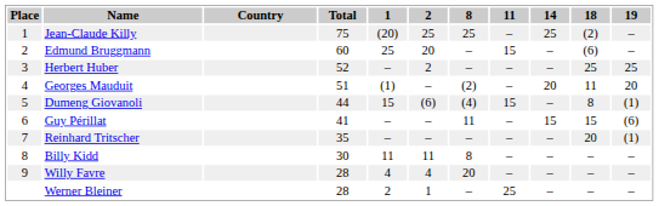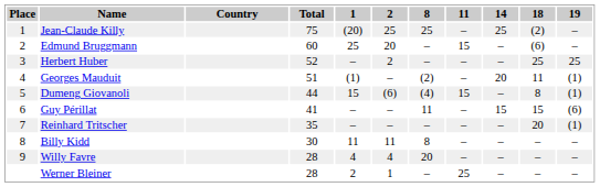 <table border="0" style="border: 1px solid #999; background-color:#FFFFFF; text-align:center; font-size:86%; line-height:15px;">
 <tr align="center" bgcolor="#CCCCCC">
 <th width=35>Place</th>
 <th width=170>Name</th>
 <th width=120>Country</th>
 <th width=50>Total</th>
 <th width=40>1</th>
 <th width=40>2</th>
 <th width=40>8</th>
 <th width=40>11</th>
 <th width=40>14</th>
 <th width=40>18</th>
 <th width=40>19</th>
 </tr>
 <tr bgcolor="#EFEFEF">
 <td>1</td>
 <td align="left"><a href='#'>Jean-Claude Killy</a></td>
 <td align="left"></td>
 <td>75</td>
 <td>(20)</td>
 <td>25</td>
 <td>25</td>
 <td>–</td>
 <td>25</td>
 <td>(2)</td>
 <td>–</td>
 </tr>
 <tr>
 <td>2</td>
 <td align="left"><a href='#'>Edmund Bruggmann</a></td>
 <td align="left"></td>
 <td>60</td>
 <td>25</td>
 <td>20</td>
 <td>–</td>
 <td>15</td>
 <td>–</td>
 <td>(6)</td>
 <td>–</td>
 </tr>
 <tr bgcolor="#EFEFEF">
 <td>3</td>
 <td align="left"><a href='#'>Herbert Huber</a></td>
 <td align="left"></td>
 <td>52</td>
 <td>–</td>
 <td>2</td>
 <td>–</td>
 <td>–</td>
 <td>–</td>
 <td>25</td>
 <td>25</td>
 </tr>
 <tr>
 <td>4</td>
 <td align="left"><a href='#'>Georges Mauduit</a></td>
 <td align="left"></td>
 <td>51</td>
 <td>(1)</td>
 <td>–</td>
 <td>(2)</td>
 <td>–</td>
 <td>20</td>
 <td>11</td>
-<td>20</td>
+<td>(1)</td>
 </tr>
 <tr bgcolor="#EFEFEF">
 <td>5</td>
 <td align="left"><a href='#'>Dumeng Giovanoli</a></td>
 <td align="left"></td>
 <td>44</td>
 <td>15</td>
 <td>(6)</td>
 <td>(4)</td>
 <td>15</td>
 <td>–</td>
 <td>8</td>
 <td>(1)</td>
 </tr>
 <tr>
 <td>6</td>
 <td align="left"><a href='#'>Guy Périllat</a></td>
 <td align="left"></td>
 <td>41</td>
 <td>–</td>
 <td>–</td>
 <td>11</td>
 <td>–</td>
 <td>15</td>
 <td>15</td>
 <td>(6)</td>
 </tr>
 <tr bgcolor="#EFEFEF">
 <td>7</td>
 <td align="left"><a href='#'>Reinhard Tritscher</a></td>
 <td align="left"></td>
 <td>35</td>
 <td>–</td>
 <td>–</td>
 <td>–</td>
 <td>–</td>
 <td>–</td>
 <td>20</td>
 <td>(1)</td>
 </tr>
 <tr>
 <td>8</td>
 <td align="left"><a href='#'>Billy Kidd</a></td>
 <td align="left"></td>
 <td>30</td>
 <td>11</td>
 <td>11</td>
 <td>8</td>
 <td>–</td>
 <td>–</td>
 <td>–</td>
 <td>–</td>
 </tr>
 <tr bgcolor="#EFEFEF">
 <td>9</td>
 <td align="left"><a href='#'>Willy Favre</a></td>
 <td align="left"></td>
 <td>28</td>
 <td>4</td>
 <td>4</td>
 <td>20</td>
 <td>–</td>
 <td>–</td>
 <td>–</td>
 <td>–</td>
 </tr>
 <tr>
 <td></td>
 <td align="left"><a href='#'>Werner Bleiner</a></td>
 <td align="left"></td>
 <td>28</td>
 <td>2</td>
 <td>1</td>
 <td>–</td>
 <td>25</td>
 <td>–</td>
 <td>–</td>
 <td>–</td>
 </tr>
 </table>
